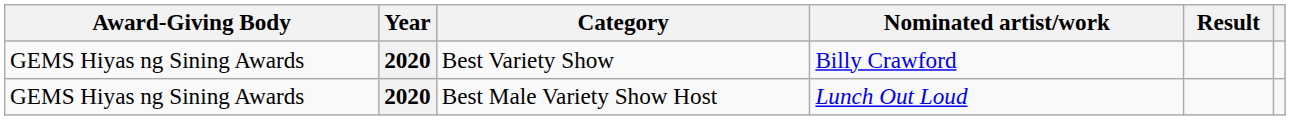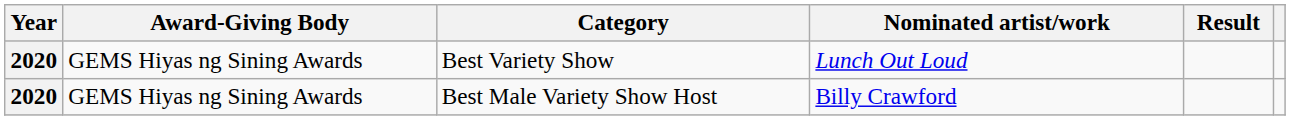 <table class="wikitable plainrowheaders" style="width:100%;">
 <tr>
+<th scope="col" style="width:0.5%;">Year</th>
 <th scope="col" style="width:25%;">Award-Giving Body</th>
-<th scope="col" style="width:0.5%;">Year</th>
 <th scope="col" style="width:25%;">Category</th>
 <th scope="col" style="width:25%;">Nominated artist/work</th>
 <th scope="col" style="width:6%;">Result</th>
 <th scope="col" style="width:0.5%;"></th>
 </tr>
 <tr>
+<th scope="row">2020</th>
 <td>GEMS Hiyas ng Sining Awards</td>
+<td>Best Variety Show</td>
+<td><em><a href='#'>Lunch Out Loud</a></em></td>
+<td></td>
+<td style="text-align:center;"></td>
+</tr>
+<tr>
 <th scope="row">2020</th>
-<td>Best Variety Show</td>
+<td>GEMS Hiyas ng Sining Awards</td>
+<td>Best Male Variety Show Host</td>
 <td><a href='#'>Billy Crawford</a></td>
 <td></td>
 <td style="text-align:center;"></td>
 </tr>
-<tr>
-<td>GEMS Hiyas ng Sining Awards</td>
-<th scope="row">2020</th>
-<td>Best Male Variety Show Host</td>
-<td><em><a href='#'>Lunch Out Loud</a></em></td>
-<td></td>
-<td style="text-align:center;"></td>
-</tr>
 </table>
